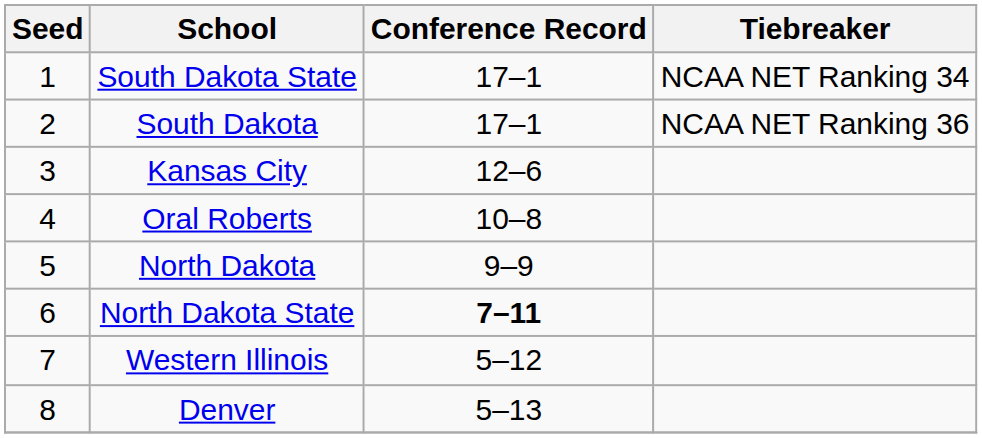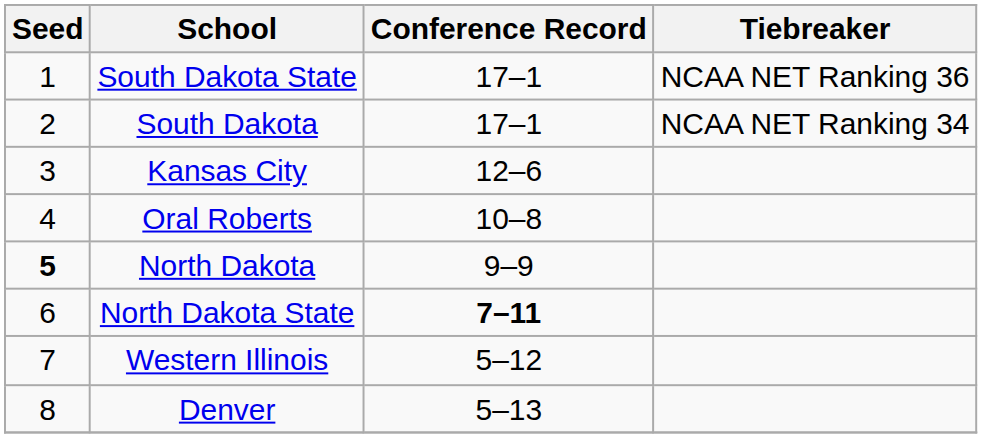 <table class="wikitable" style="white-space:nowrap; font-size:95%;text-align:center">
 <tr>
 <th>Seed</th>
 <th>School</th>
 <th>Conference Record</th>
 <th>Tiebreaker</th>
 </tr>
 <tr>
 <td>1</td>
 <td><a href='#'>South Dakota State</a></td>
 <td>17–1</td>
-<td>NCAA NET Ranking 34</td>
+<td>NCAA NET Ranking 36</td>
 </tr>
 <tr>
 <td>2</td>
 <td><a href='#'>South Dakota</a></td>
 <td>17–1</td>
-<td>NCAA NET Ranking 36</td>
+<td>NCAA NET Ranking 34</td>
 </tr>
 <tr>
 <td>3</td>
 <td><a href='#'>Kansas City</a></td>
 <td>12–6</td>
 <td></td>
 </tr>
 <tr>
 <td>4</td>
 <td><a href='#'>Oral Roberts</a></td>
 <td>10–8</td>
 <td></td>
 </tr>
 <tr>
-<td>5</td>
+<td><strong>5</strong></td>
 <td><a href='#'>North Dakota</a></td>
 <td>9–9</td>
 <td></td>
 </tr>
 <tr>
 <td>6</td>
 <td><a href='#'>North Dakota State</a></td>
 <td><strong>7–11</strong></td>
 <td></td>
 </tr>
 <tr>
 <td>7</td>
 <td><a href='#'>Western Illinois</a></td>
 <td>5–12</td>
 <td></td>
 </tr>
 <tr>
 <td>8</td>
 <td><a href='#'>Denver</a></td>
 <td>5–13</td>
 <td></td>
 </tr>
 <tr>
 </tr>
 </table>
